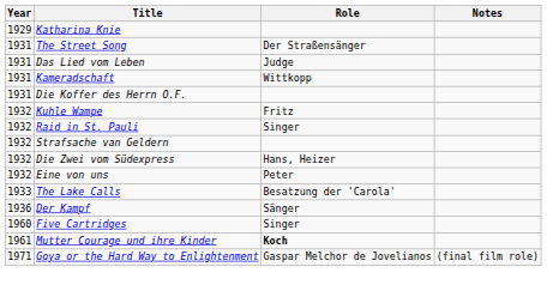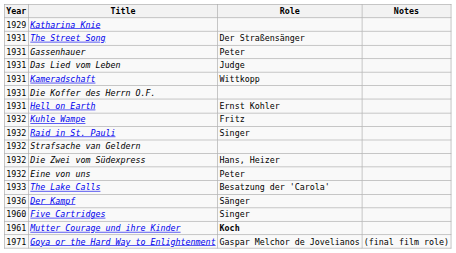 <table class="wikitable">
 <tr>
 <th>Year</th>
 <th>Title</th>
 <th>Role</th>
 <th>Notes</th>
 </tr>
 <tr>
 <td>1929</td>
 <td><em><a href='#'>Katharina Knie</a></em></td>
 <td></td>
 <td></td>
 </tr>
 <tr>
 <td>1931</td>
 <td><em><a href='#'>The Street Song</a></em></td>
 <td>Der Straßensänger</td>
 <td></td>
 </tr>
 <tr>
 <td>1931</td>
+<td><em>Gassenhauer</em></td>
+<td>Peter</td>
+<td></td>
+</tr>
+<tr>
+<td>1931</td>
 <td><em>Das Lied vom Leben</em></td>
 <td>Judge</td>
 <td></td>
 </tr>
 <tr>
 <td>1931</td>
 <td><em><a href='#'>Kameradschaft</a></em></td>
 <td>Wittkopp</td>
 <td></td>
 </tr>
 <tr>
 <td>1931</td>
 <td><em>Die Koffer des Herrn O.F.</em></td>
 <td></td>
+<td></td>
+</tr>
+<tr>
+<td>1931</td>
+<td><em><a href='#'>Hell on Earth</a></em></td>
+<td>Ernst Kohler</td>
 <td></td>
 </tr>
 <tr>
 <td>1932</td>
 <td><em><a href='#'>Kuhle Wampe</a></em></td>
 <td>Fritz</td>
 <td></td>
 </tr>
 <tr>
 <td>1932</td>
 <td><em><a href='#'>Raid in St. Pauli</a></em></td>
 <td>Singer</td>
 <td></td>
 </tr>
 <tr>
 <td>1932</td>
 <td><em>Strafsache van Geldern</em></td>
 <td></td>
 <td></td>
 </tr>
 <tr>
 <td>1932</td>
 <td><em>Die Zwei vom Südexpress</em></td>
 <td>Hans, Heizer</td>
 <td></td>
 </tr>
 <tr>
 <td>1932</td>
 <td><em>Eine von uns</em></td>
 <td>Peter</td>
 <td></td>
 </tr>
 <tr>
 <td>1933</td>
 <td><em><a href='#'>The Lake Calls</a></em></td>
 <td>Besatzung der 'Carola'</td>
 <td></td>
 </tr>
 <tr>
 <td>1936</td>
 <td><em><a href='#'>Der Kampf</a></em></td>
 <td>Sänger</td>
 <td></td>
 </tr>
 <tr>
 <td>1960</td>
 <td><em><a href='#'>Five Cartridges</a></em></td>
 <td>Singer</td>
 <td></td>
 </tr>
 <tr>
 <td>1961</td>
 <td><em><a href='#'>Mutter Courage und ihre Kinder</a></em></td>
 <td><strong>Koch</strong></td>
 <td></td>
 </tr>
 <tr>
 <td>1971</td>
 <td><em><a href='#'>Goya or the Hard Way to Enlightenment</a></em></td>
 <td>Gaspar Melchor de Jovelianos</td>
 <td>(final film role)</td>
 </tr>
 </table>
